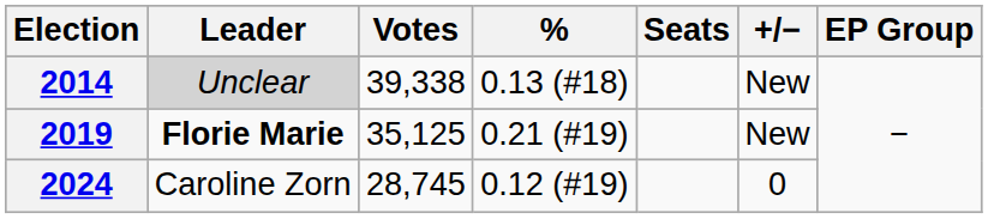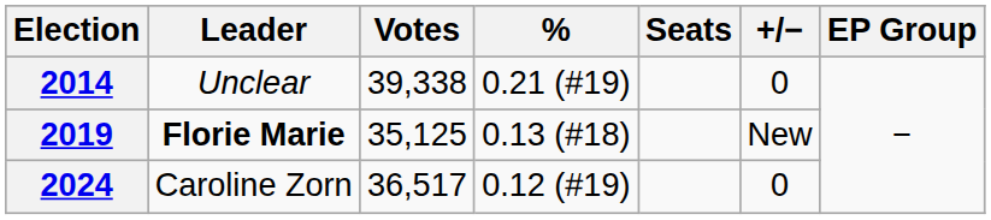 <table class="wikitable"style="text-align:center">
 <tr>
 <th>Election</th>
 <th>Leader</th>
 <th>Votes</th>
 <th>%</th>
 <th>Seats</th>
 <th>+/−</th>
 <th>EP Group</th>
 </tr>
 <tr>
 <th><a href='#'>2014</a></th>
-<td style="background: lightgrey;"><em>Unclear</em></td>
+<td><em>Unclear</em></td>
 <td>39,338</td>
-<td>0.13 (#18)</td>
+<td>0.21 (#19)</td>
 <td></td>
-<td>New</td>
+<td> 0</td>
 <td rowspan="3">−</td>
 </tr>
 <tr>
 <th><a href='#'>2019</a></th>
 <td><strong>Florie Marie</strong></td>
 <td>35,125</td>
-<td>0.21 (#19)</td>
+<td>0.13 (#18)</td>
 <td></td>
 <td>New</td>
 </tr>
 <tr>
 <th><a href='#'>2024</a></th>
 <td>Caroline Zorn</td>
-<td>28,745</td>
+<td>36,517</td>
 <td>0.12 (#19)</td>
 <td></td>
 <td> 0</td>
 </tr>
 </table>
